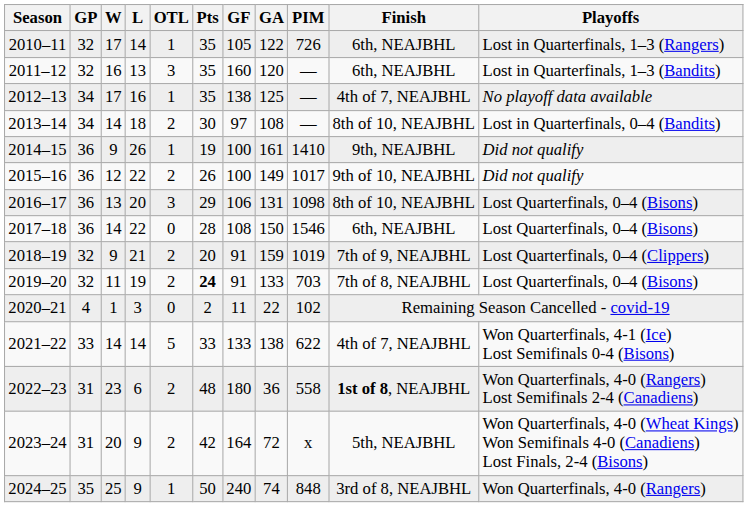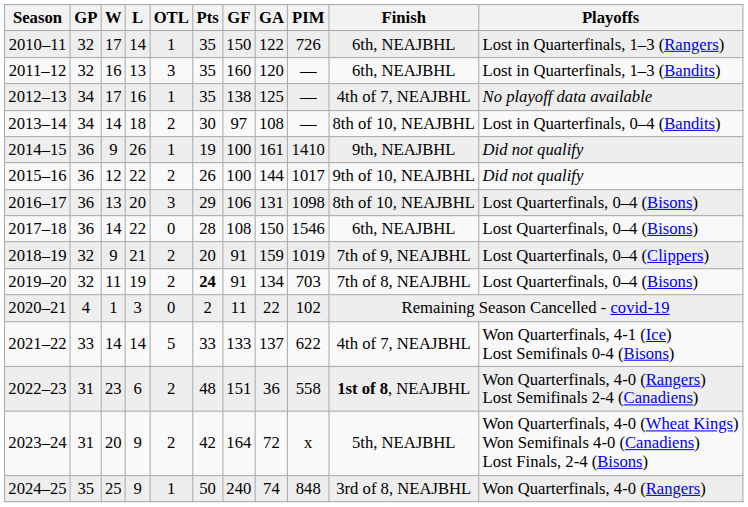 <table class="wikitable" style="text-align:center">
 <tr>
 <th>Season</th>
 <th>GP</th>
 <th>W</th>
 <th>L</th>
 <th>OTL</th>
 <th>Pts</th>
 <th>GF</th>
 <th>GA</th>
 <th>PIM</th>
 <th>Finish</th>
 <th>Playoffs</th>
 </tr>
 <tr bgcolor="#eeeeee">
 <td>2010–11</td>
 <td>32</td>
 <td>17</td>
 <td>14</td>
 <td>1</td>
 <td>35</td>
-<td>105</td>
+<td>150</td>
 <td>122</td>
 <td>726</td>
 <td>6th, NEAJBHL</td>
 <td align=left>Lost in Quarterfinals, 1–3 (<a href='#'>Rangers</a>)</td>
 </tr>
 <tr>
 <td>2011–12</td>
 <td>32</td>
 <td>16</td>
 <td>13</td>
 <td>3</td>
 <td>35</td>
 <td>160</td>
 <td>120</td>
 <td>—</td>
 <td>6th, NEAJBHL</td>
 <td align=left>Lost in Quarterfinals, 1–3 (<a href='#'>Bandits</a>)</td>
 </tr>
 <tr bgcolor="#eeeeee">
 <td>2012–13</td>
 <td>34</td>
 <td>17</td>
 <td>16</td>
 <td>1</td>
 <td>35</td>
 <td>138</td>
 <td>125</td>
 <td>—</td>
 <td>4th of 7, NEAJBHL</td>
 <td align=left><em>No playoff data available</em></td>
 </tr>
 <tr>
 <td>2013–14</td>
 <td>34</td>
 <td>14</td>
 <td>18</td>
 <td>2</td>
 <td>30</td>
 <td>97</td>
 <td>108</td>
 <td>—</td>
 <td>8th of 10, NEAJBHL</td>
 <td align=left>Lost in Quarterfinals, 0–4 (<a href='#'>Bandits</a>)</td>
 </tr>
 <tr bgcolor="#eeeeee">
 <td>2014–15</td>
 <td>36</td>
 <td>9</td>
 <td>26</td>
 <td>1</td>
 <td>19</td>
 <td>100</td>
 <td>161</td>
 <td>1410</td>
 <td>9th, NEAJBHL</td>
 <td align=left><em>Did not qualify</em></td>
 </tr>
 <tr>
 <td>2015–16</td>
 <td>36</td>
 <td>12</td>
 <td>22</td>
 <td>2</td>
 <td>26</td>
 <td>100</td>
-<td>149</td>
+<td>144</td>
 <td>1017</td>
 <td>9th of 10, NEAJBHL</td>
 <td align=left><em>Did not qualify</em></td>
 </tr>
 <tr bgcolor="#eeeeee">
 <td>2016–17</td>
 <td>36</td>
 <td>13</td>
 <td>20</td>
 <td>3</td>
 <td>29</td>
 <td>106</td>
 <td>131</td>
 <td>1098</td>
 <td>8th of 10, NEAJBHL</td>
 <td align=left>Lost Quarterfinals, 0–4 (<a href='#'>Bisons</a>)</td>
 </tr>
 <tr>
 <td>2017–18</td>
 <td>36</td>
 <td>14</td>
 <td>22</td>
 <td>0</td>
 <td>28</td>
 <td>108</td>
 <td>150</td>
 <td>1546</td>
 <td>6th, NEAJBHL</td>
 <td align=left>Lost Quarterfinals, 0–4 (<a href='#'>Bisons</a>)</td>
 </tr>
 <tr bgcolor="#eeeeee">
 <td>2018–19</td>
 <td>32</td>
 <td>9</td>
 <td>21</td>
 <td>2</td>
 <td>20</td>
 <td>91</td>
 <td>159</td>
 <td>1019</td>
 <td>7th of 9, NEAJBHL</td>
 <td align=left>Lost Quarterfinals, 0–4 (<a href='#'>Clippers</a>)</td>
 </tr>
 <tr>
 <td>2019–20</td>
 <td>32</td>
 <td>11</td>
 <td>19</td>
 <td>2</td>
 <td><strong>24</strong></td>
 <td>91</td>
-<td>133</td>
+<td>134</td>
 <td>703</td>
 <td>7th of 8, NEAJBHL</td>
 <td align=left>Lost Quarterfinals, 0–4 (<a href='#'>Bisons</a>)</td>
 </tr>
 <tr bgcolor="#eeeeee">
 <td>2020–21</td>
 <td>4</td>
 <td>1</td>
 <td>3</td>
 <td>0</td>
 <td>2</td>
 <td>11</td>
 <td>22</td>
 <td>102</td>
 <td colspan=2>Remaining Season Cancelled - <a href='#'>covid-19</a></td>
 </tr>
 <tr>
 <td>2021–22</td>
 <td>33</td>
 <td>14</td>
 <td>14</td>
 <td>5</td>
 <td>33</td>
 <td>133</td>
-<td>138</td>
+<td>137</td>
 <td>622</td>
 <td>4th of 7, NEAJBHL</td>
 <td align=left>Won Quarterfinals, 4-1 (<a href='#'>Ice</a>)<br>Lost Semifinals 0-4 (<a href='#'>Bisons</a>)</td>
 </tr>
 <tr bgcolor="#eeeeee">
 <td>2022–23</td>
 <td>31</td>
 <td>23</td>
 <td>6</td>
 <td>2</td>
 <td>48</td>
-<td>180</td>
+<td>151</td>
 <td>36</td>
 <td>558</td>
 <td><strong>1st of 8</strong>, NEAJBHL</td>
 <td align=left>Won Quarterfinals, 4-0 (<a href='#'>Rangers</a>)<br>Lost Semifinals 2-4 (<a href='#'>Canadiens</a>)</td>
 </tr>
 <tr>
 <td>2023–24</td>
 <td>31</td>
 <td>20</td>
 <td>9</td>
 <td>2</td>
 <td>42</td>
 <td>164</td>
 <td>72</td>
 <td>x</td>
 <td>5th, NEAJBHL</td>
 <td align=left>Won Quarterfinals, 4-0 (<a href='#'>Wheat Kings</a>)<br>Won Semifinals 4-0 (<a href='#'>Canadiens</a>)<br>Lost Finals, 2-4 (<a href='#'>Bisons</a>)</td>
 </tr>
 <tr bgcolor="#eeeeee">
 <td>2024–25</td>
 <td>35</td>
 <td>25</td>
 <td>9</td>
 <td>1</td>
 <td>50</td>
 <td>240</td>
 <td>74</td>
 <td>848</td>
 <td>3rd of 8, NEAJBHL</td>
 <td align=left>Won Quarterfinals, 4-0 (<a href='#'>Rangers</a>)</td>
 </tr>
 </table>
